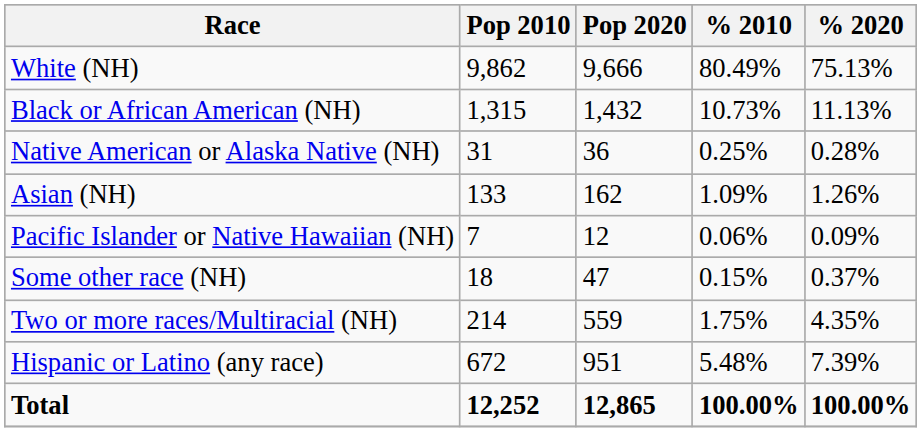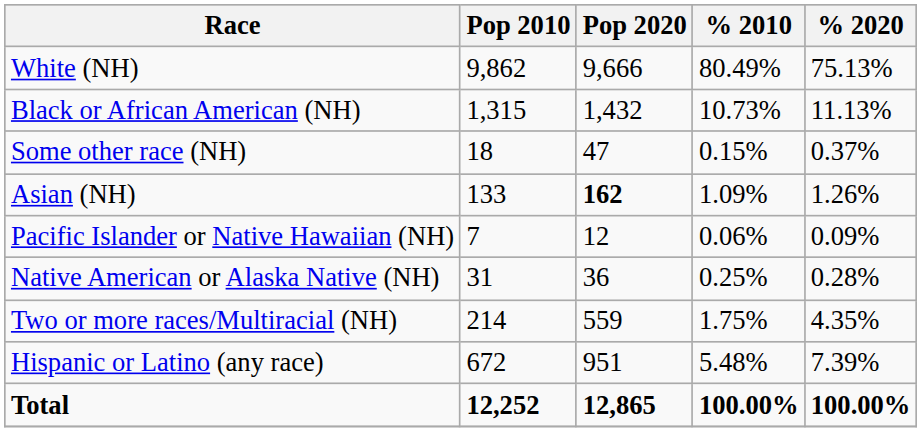 <table class="wikitable">
 <tr>
 <th>Race</th>
 <th>Pop 2010</th>
 <th>Pop 2020</th>
 <th>% 2010</th>
 <th>% 2020</th>
 </tr>
 <tr>
 <td><a href='#'>White</a> (NH)</td>
 <td>9,862</td>
 <td>9,666</td>
 <td>80.49%</td>
 <td>75.13%</td>
 </tr>
 <tr>
 <td><a href='#'>Black or African American</a> (NH)</td>
 <td>1,315</td>
 <td>1,432</td>
 <td>10.73%</td>
 <td>11.13%</td>
 </tr>
 <tr>
-<td><a href='#'>Native American</a> or <a href='#'>Alaska Native</a> (NH)</td>
-<td>31</td>
-<td>36</td>
-<td>0.25%</td>
-<td>0.28%</td>
+<td><a href='#'>Some other race</a> (NH)</td>
+<td>18</td>
+<td>47</td>
+<td>0.15%</td>
+<td>0.37%</td>
 </tr>
 <tr>
 <td><a href='#'>Asian</a> (NH)</td>
 <td>133</td>
-<td>162</td>
+<td><strong>162</strong></td>
 <td>1.09%</td>
 <td>1.26%</td>
 </tr>
 <tr>
 <td><a href='#'>Pacific Islander</a> or <a href='#'>Native Hawaiian</a> (NH)</td>
 <td>7</td>
 <td>12</td>
 <td>0.06%</td>
 <td>0.09%</td>
 </tr>
 <tr>
-<td><a href='#'>Some other race</a> (NH)</td>
-<td>18</td>
-<td>47</td>
-<td>0.15%</td>
-<td>0.37%</td>
+<td><a href='#'>Native American</a> or <a href='#'>Alaska Native</a> (NH)</td>
+<td>31</td>
+<td>36</td>
+<td>0.25%</td>
+<td>0.28%</td>
 </tr>
 <tr>
 <td><a href='#'>Two or more races/Multiracial</a> (NH)</td>
 <td>214</td>
 <td>559</td>
 <td>1.75%</td>
 <td>4.35%</td>
 </tr>
 <tr>
 <td><a href='#'>Hispanic or Latino</a> (any race)</td>
 <td>672</td>
 <td>951</td>
 <td>5.48%</td>
 <td>7.39%</td>
 </tr>
 <tr>
 <td><strong>Total</strong></td>
 <td><strong>12,252</strong></td>
 <td><strong>12,865</strong></td>
 <td><strong>100.00%</strong></td>
 <td><strong>100.00%</strong></td>
 </tr>
 <tr>
 </tr>
 </table>
